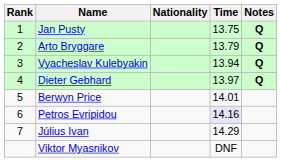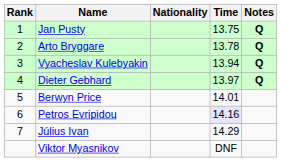 <table class="wikitable sortable" style="text-align:center">
 <tr>
 <th>Rank</th>
 <th>Name</th>
 <th>Nationality</th>
 <th>Time</th>
 <th>Notes</th>
 </tr>
 <tr bgcolor=ccffcc>
 <td>1</td>
 <td align=left><a href='#'>Jan Pusty</a></td>
 <td align=left></td>
 <td>13.75</td>
 <td><strong>Q</strong></td>
 </tr>
 <tr bgcolor=ccffcc>
 <td>2</td>
 <td align=left><a href='#'>Arto Bryggare</a></td>
 <td align=left></td>
-<td>13.79</td>
+<td>13.78</td>
 <td><strong>Q</strong></td>
 </tr>
 <tr bgcolor=ccffcc>
 <td>3</td>
 <td align=left><a href='#'>Vyacheslav Kulebyakin</a></td>
 <td align=left></td>
 <td>13.94</td>
 <td><strong>Q</strong></td>
 </tr>
 <tr bgcolor=ccffcc>
 <td>4</td>
 <td align=left><a href='#'>Dieter Gebhard</a></td>
 <td align=left></td>
 <td>13.97</td>
 <td><strong>Q</strong></td>
 </tr>
 <tr>
 <td>5</td>
 <td align=left><a href='#'>Berwyn Price</a></td>
 <td align=left></td>
 <td>14.01</td>
 <td></td>
 </tr>
 <tr>
 <td>6</td>
 <td align=left><a href='#'>Petros Evripidou</a></td>
 <td align=left></td>
 <td style="background: lavender;">14.16</td>
 <td></td>
 </tr>
 <tr>
 <td>7</td>
 <td align=left><a href='#'>Július Ivan</a></td>
 <td align=left></td>
 <td>14.29</td>
 <td></td>
 </tr>
 <tr>
 <td></td>
 <td align=left><a href='#'>Viktor Myasnikov</a></td>
 <td align=left></td>
 <td>DNF</td>
 <td></td>
 </tr>
 </table>
